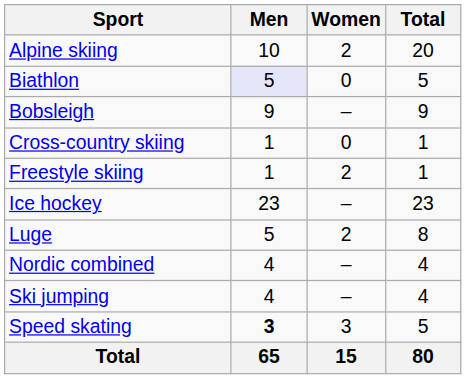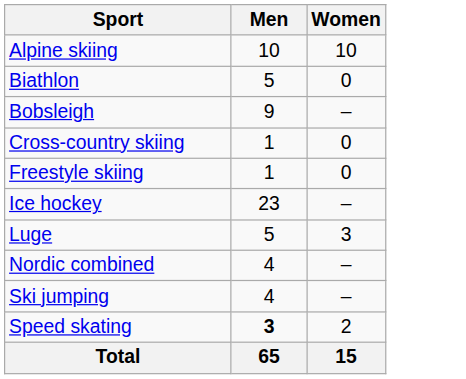 <table class="wikitable sortable" style="text-align:center;">
 <tr>
 <th width=180>Sport</th>
 <th width=55>Men</th>
 <th width=55>Women</th>
-<th width=55>Total</th>
 </tr>
 <tr>
 <td align=left><a href='#'>Alpine skiing</a></td>
 <td>10</td>
-<td>2</td>
-<td>20</td>
+<td>10</td>
 </tr>
 <tr>
 <td align=left><a href='#'>Biathlon</a></td>
-<td style="background: lavender;">5</td>
+<td>5</td>
 <td>0</td>
-<td>5</td>
 </tr>
 <tr>
 <td align=left><a href='#'>Bobsleigh</a></td>
 <td>9</td>
 <td>–</td>
-<td>9</td>
 </tr>
 <tr>
 <td align=left><a href='#'>Cross-country skiing</a></td>
 <td>1</td>
 <td>0</td>
-<td>1</td>
 </tr>
 <tr>
 <td align=left><a href='#'>Freestyle skiing</a></td>
 <td>1</td>
-<td>2</td>
-<td>1</td>
+<td>0</td>
 </tr>
 <tr>
 <td align=left><a href='#'>Ice hockey</a></td>
 <td>23</td>
 <td>–</td>
-<td>23</td>
 </tr>
 <tr>
 <td align=left><a href='#'>Luge</a></td>
 <td>5</td>
-<td>2</td>
-<td>8</td>
+<td>3</td>
 </tr>
 <tr>
 <td align=left><a href='#'>Nordic combined</a></td>
 <td>4</td>
 <td>–</td>
-<td>4</td>
 </tr>
 <tr>
 <td align=left><a href='#'>Ski jumping</a></td>
 <td>4</td>
 <td>–</td>
-<td>4</td>
 </tr>
 <tr>
 <td align=left><a href='#'>Speed skating</a></td>
 <td><strong>3</strong></td>
-<td>3</td>
-<td>5</td>
+<td>2</td>
 </tr>
 <tr>
 <th>Total</th>
 <th>65</th>
 <th>15</th>
-<th>80</th>
 </tr>
 </table>
